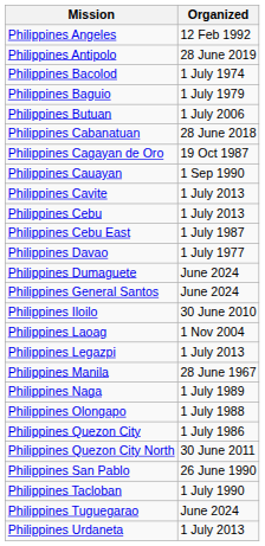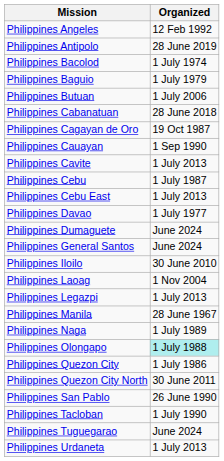 <table class="wikitable sortable">
 <tr>
 <th>Mission</th>
 <th data-sort-type=date>Organized</th>
 </tr>
 <tr>
 <td><a href='#'>Philippines Angeles</a></td>
 <td>12 Feb 1992</td>
 </tr>
 <tr>
 <td><a href='#'>Philippines Antipolo</a></td>
 <td>28 June 2019</td>
 </tr>
 <tr>
 <td><a href='#'>Philippines Bacolod</a></td>
 <td>1 July 1974</td>
 </tr>
 <tr>
 <td><a href='#'>Philippines Baguio</a></td>
 <td>1 July 1979</td>
 </tr>
 <tr>
 <td><a href='#'>Philippines Butuan</a></td>
 <td>1 July 2006</td>
 </tr>
 <tr>
 <td><a href='#'>Philippines Cabanatuan</a></td>
 <td>28 June 2018</td>
 </tr>
 <tr>
 <td><a href='#'>Philippines Cagayan de Oro</a></td>
 <td>19 Oct 1987</td>
 </tr>
 <tr>
 <td><a href='#'>Philippines Cauayan</a></td>
 <td>1 Sep 1990</td>
 </tr>
 <tr>
 <td><a href='#'>Philippines Cavite</a></td>
 <td>1 July 2013</td>
 </tr>
 <tr>
 <td><a href='#'>Philippines Cebu</a></td>
-<td>1 July 2013</td>
+<td>1 July 1987</td>
 </tr>
 <tr>
 <td><a href='#'>Philippines Cebu East</a></td>
-<td>1 July 1987</td>
+<td>1 July 2013</td>
 </tr>
 <tr>
 <td><a href='#'>Philippines Davao</a></td>
 <td>1 July 1977</td>
 </tr>
 <tr>
 <td><a href='#'>Philippines Dumaguete</a></td>
 <td>June 2024</td>
 </tr>
 <tr>
 <td><a href='#'>Philippines General Santos</a></td>
 <td>June 2024</td>
 </tr>
 <tr>
 <td><a href='#'>Philippines Iloilo</a></td>
 <td>30 June 2010</td>
 </tr>
 <tr>
 <td><a href='#'>Philippines Laoag</a></td>
 <td>1 Nov 2004</td>
 </tr>
 <tr>
 <td><a href='#'>Philippines Legazpi</a></td>
 <td>1 July 2013</td>
 </tr>
 <tr>
 <td><a href='#'>Philippines Manila</a></td>
 <td>28 June 1967</td>
 </tr>
 <tr>
 <td><a href='#'>Philippines Naga</a></td>
 <td>1 July 1989</td>
 </tr>
 <tr>
 <td><a href='#'>Philippines Olongapo</a></td>
-<td>1 July 1988</td>
+<td style="background: paleturquoise;">1 July 1988</td>
 </tr>
 <tr>
 <td><a href='#'>Philippines Quezon City</a></td>
 <td>1 July 1986</td>
 </tr>
 <tr>
 <td><a href='#'>Philippines Quezon City North</a></td>
 <td>30 June 2011</td>
 </tr>
 <tr>
 <td><a href='#'>Philippines San Pablo</a></td>
 <td>26 June 1990</td>
 </tr>
 <tr>
 <td><a href='#'>Philippines Tacloban</a></td>
 <td>1 July 1990</td>
 </tr>
 <tr>
 <td><a href='#'>Philippines Tuguegarao</a></td>
 <td>June 2024</td>
 </tr>
 <tr>
 <td><a href='#'>Philippines Urdaneta</a></td>
 <td>1 July 2013</td>
 </tr>
 </table>
